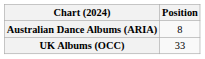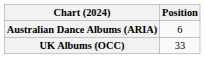 <table class="wikitable sortable plainrowheaders" style="text-align:center">
 <tr>
 <th scope="col">Chart (2024)</th>
 <th scope="col">Position</th>
 </tr>
 <tr>
 <th scope="row">Australian Dance Albums (ARIA)</th>
-<td>8</td>
+<td>6</td>
 </tr>
 <tr>
 <th scope="row">UK Albums (OCC)</th>
 <td>33</td>
 </tr>
 </table>
